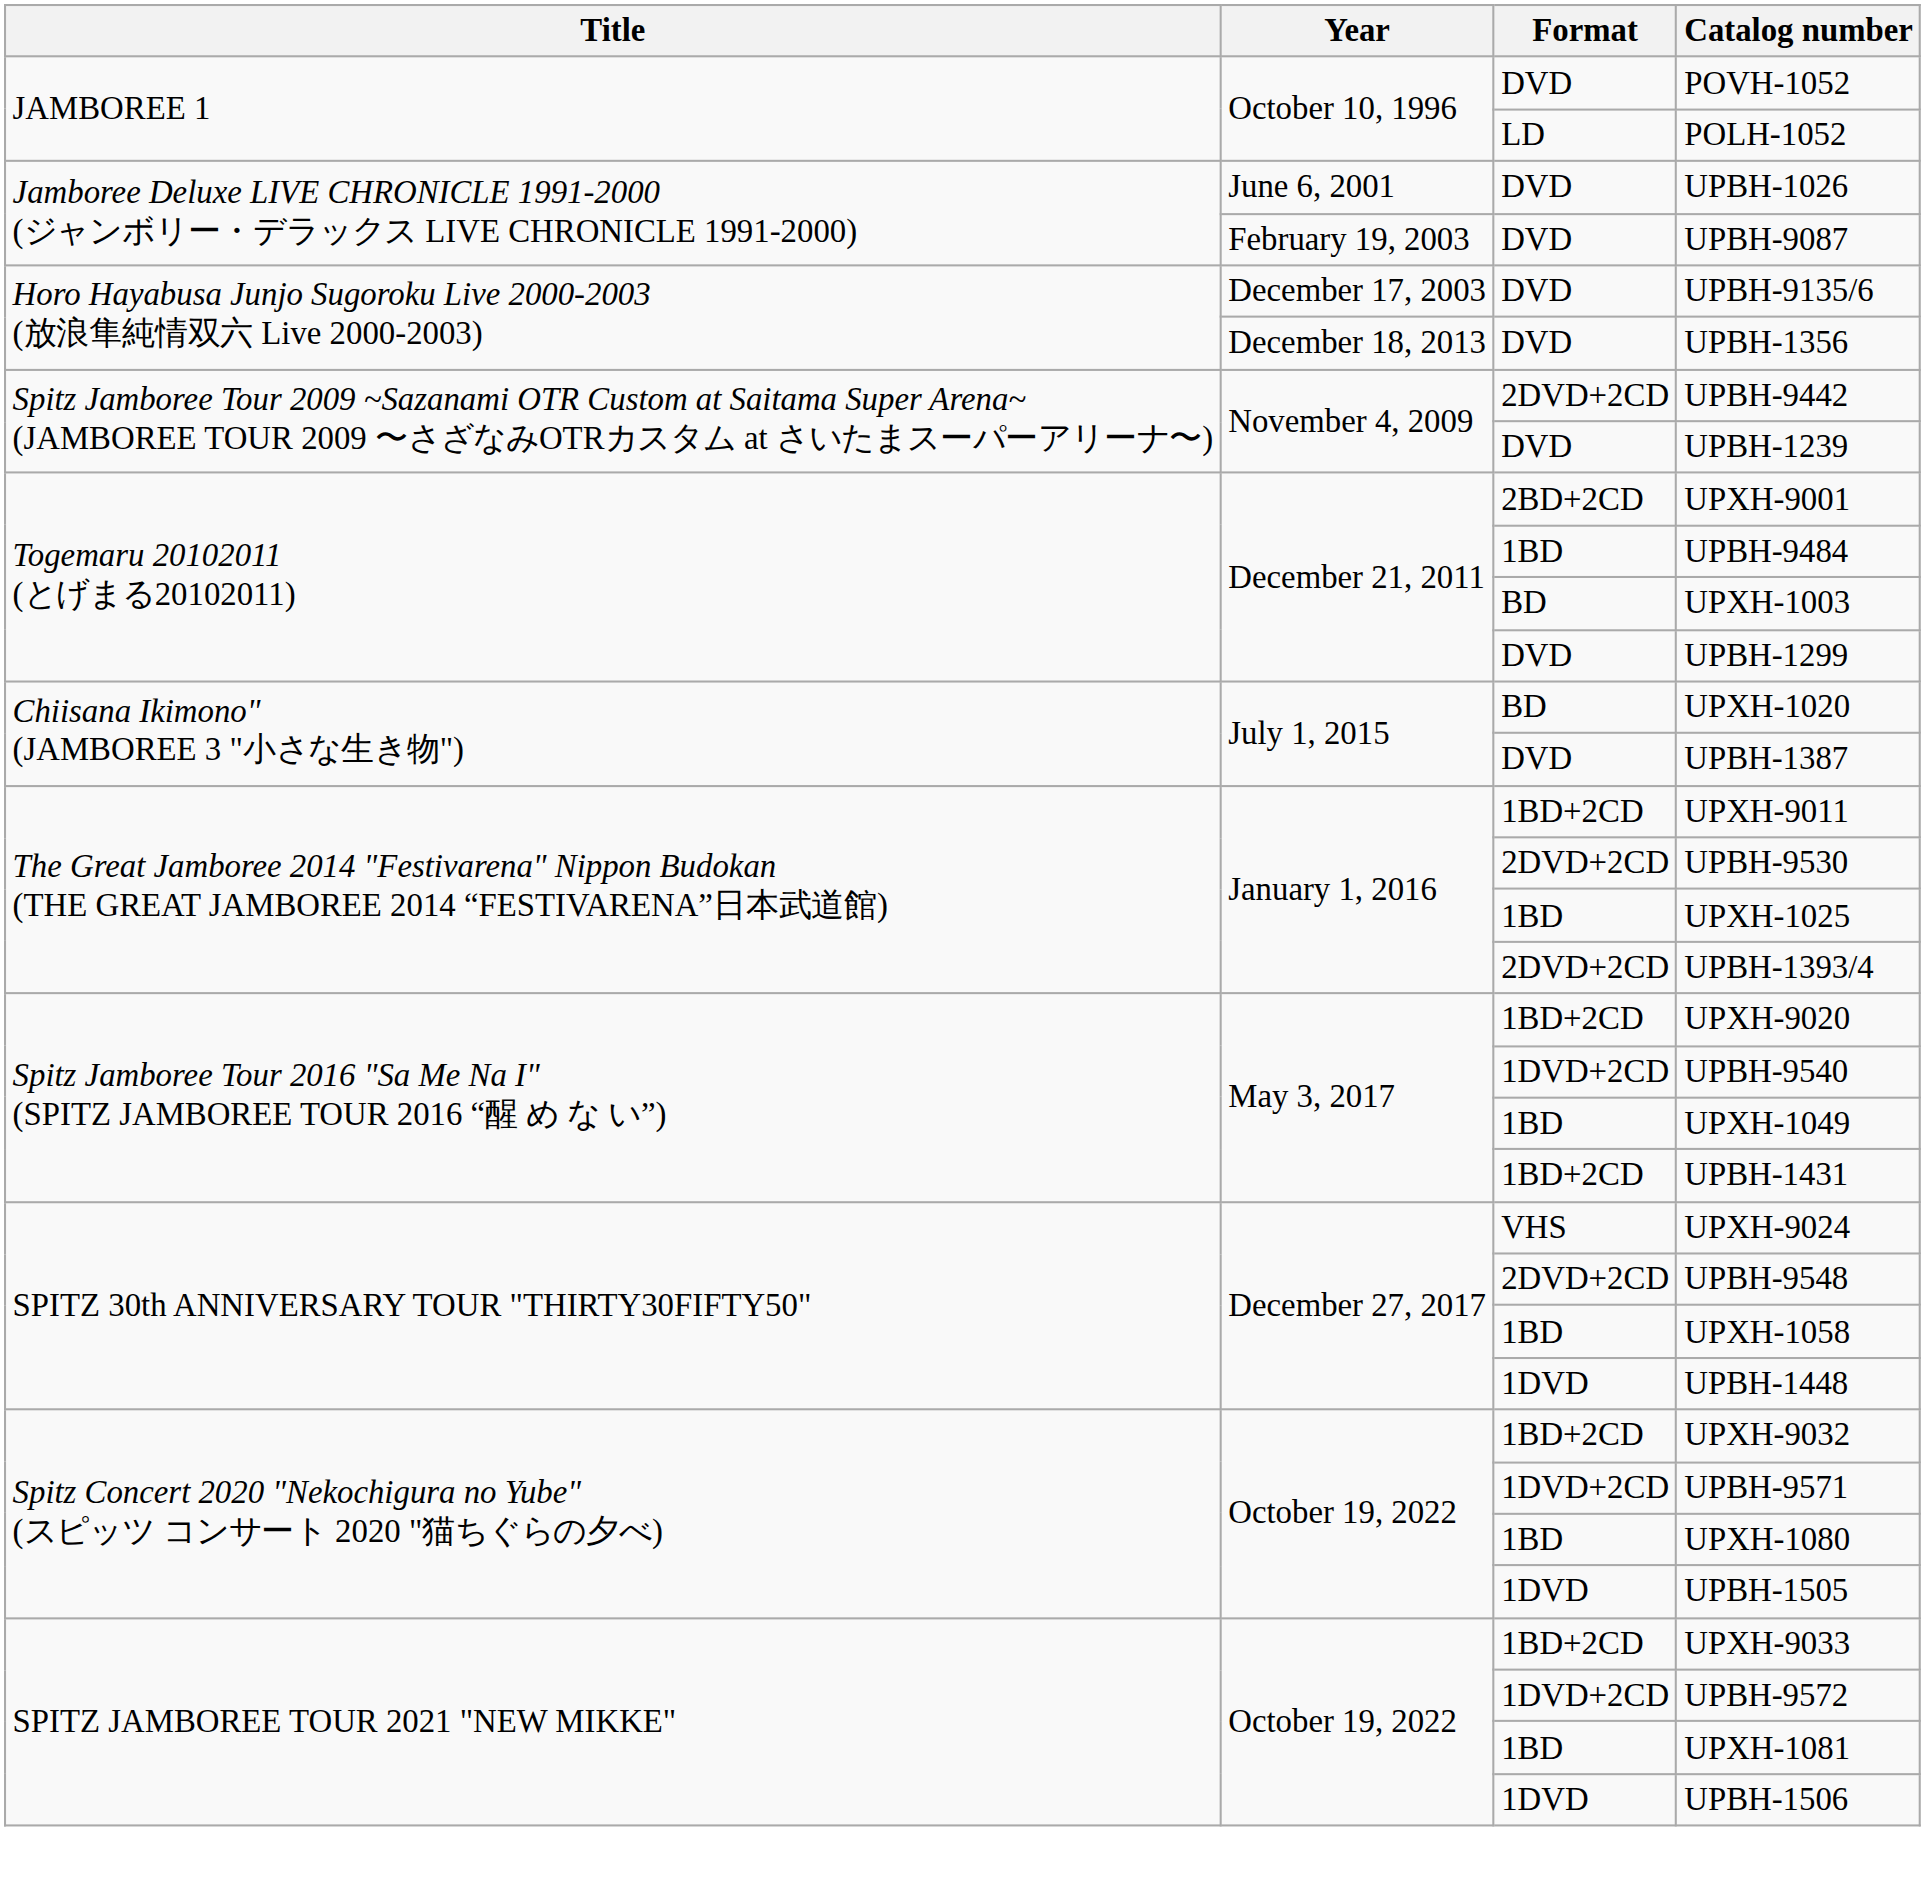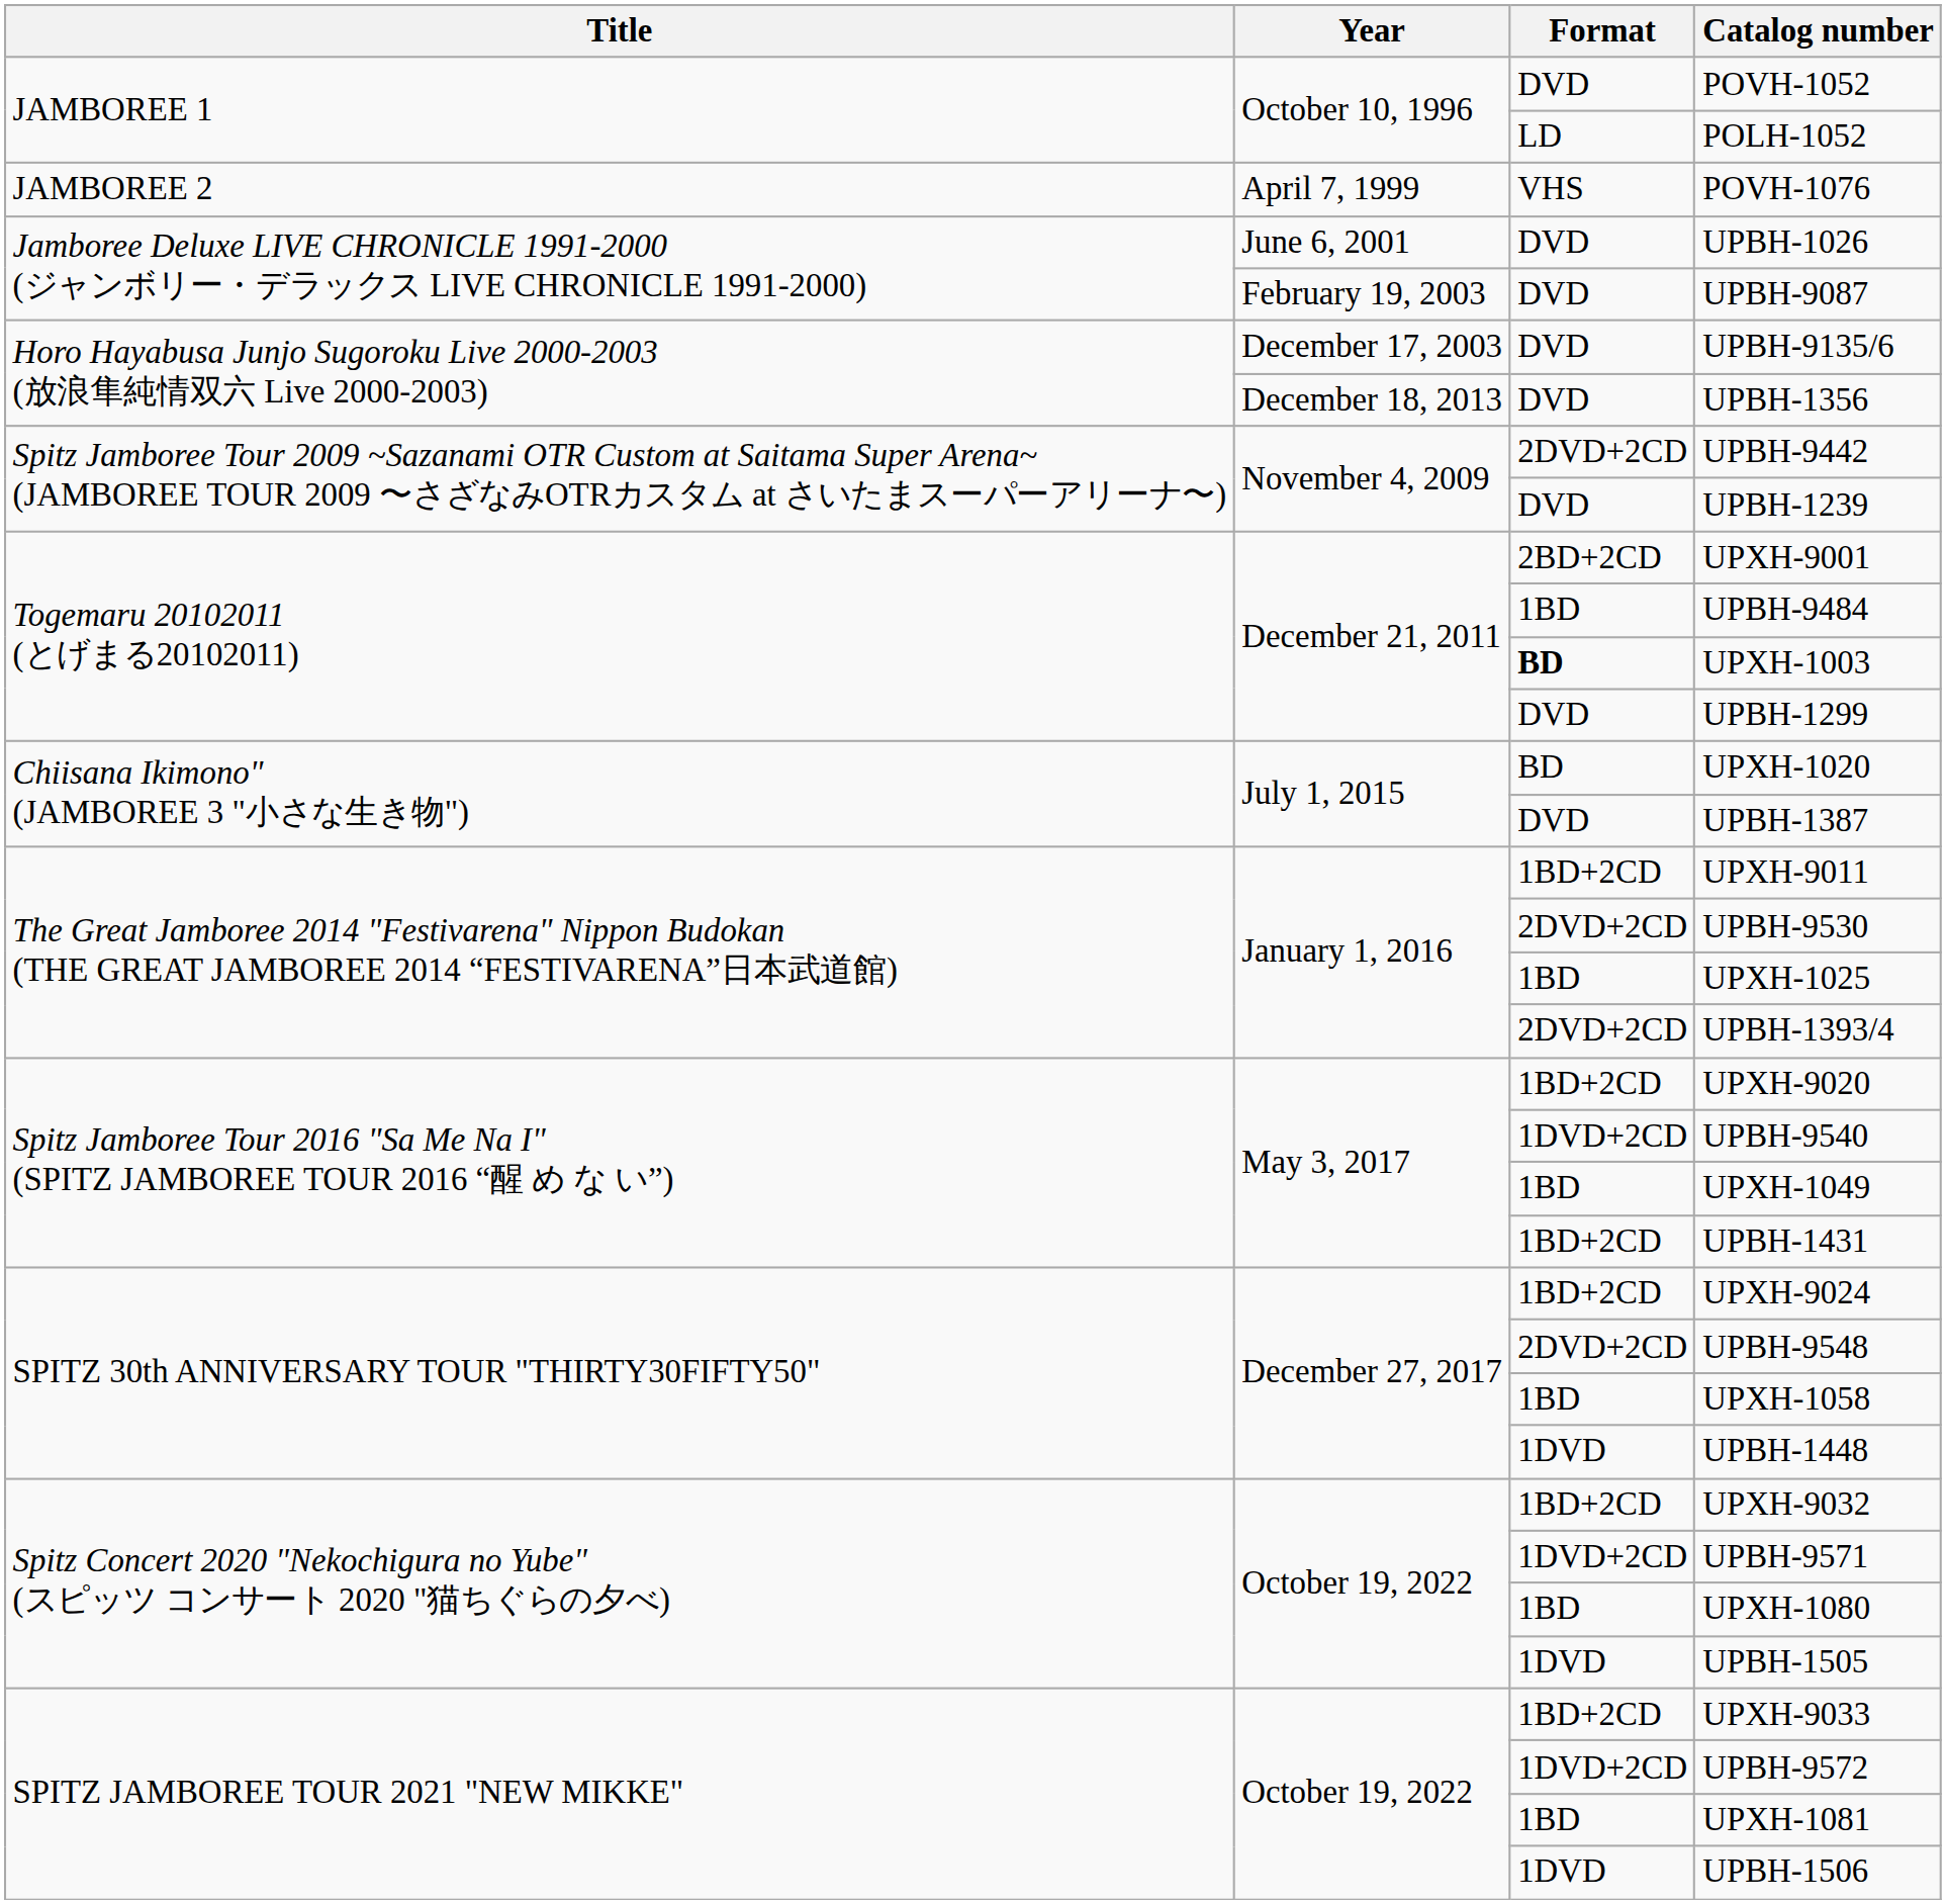 <table class="wikitable">
 <tr>
 <th>Title</th>
 <th>Year</th>
 <th>Format</th>
 <th>Catalog number</th>
 </tr>
 <tr>
 <td colspan="1" rowspan="2">JAMBOREE 1</td>
 <td colspan="1" rowspan="2">October 10, 1996</td>
 <td>DVD</td>
 <td>POVH-1052</td>
 </tr>
 <tr>
 <td>LD</td>
 <td>POLH-1052</td>
+</tr>
+<tr>
+<td>JAMBOREE 2</td>
+<td>April 7, 1999</td>
+<td>VHS</td>
+<td>POVH-1076</td>
 </tr>
 <tr>
 <td colspan="1" rowspan="2"><em>Jamboree Deluxe LIVE CHRONICLE 1991-2000</em><br>(ジャンボリー・デラックス LIVE CHRONICLE 1991-2000)</td>
 <td>June 6, 2001</td>
 <td>DVD</td>
 <td>UPBH-1026</td>
 </tr>
 <tr>
 <td>February 19, 2003</td>
 <td>DVD</td>
 <td>UPBH-9087</td>
 </tr>
 <tr>
 <td colspan="1" rowspan="2"><em>Horo Hayabusa Junjo Sugoroku Live 2000-2003</em><br>(放浪隼純情双六 Live 2000-2003)</td>
 <td>December 17, 2003</td>
 <td>DVD</td>
 <td>UPBH-9135/6</td>
 </tr>
 <tr>
 <td>December 18, 2013</td>
 <td>DVD</td>
 <td>UPBH-1356</td>
 </tr>
 <tr>
 <td colspan="1" rowspan="2"><em>Spitz Jamboree Tour 2009 ~Sazanami OTR Custom at Saitama Super Arena~</em><br>(JAMBOREE TOUR 2009 〜さざなみOTRカスタム at さいたまスーパーアリーナ〜)</td>
 <td colspan="1" rowspan="2">November 4, 2009</td>
 <td>2DVD+2CD</td>
 <td>UPBH-9442</td>
 </tr>
 <tr>
 <td>DVD</td>
 <td>UPBH-1239</td>
 </tr>
 <tr>
 <td colspan="1" rowspan="4"><em>Togemaru 20102011</em><br>(とげまる20102011)</td>
 <td colspan="1" rowspan="4">December 21, 2011</td>
 <td>2BD+2CD</td>
 <td>UPXH-9001</td>
 </tr>
 <tr>
 <td>1BD</td>
 <td>UPBH-9484</td>
 </tr>
 <tr>
-<td>BD</td>
+<td><strong>BD</strong></td>
 <td>UPXH-1003</td>
 </tr>
 <tr>
 <td>DVD</td>
 <td>UPBH-1299</td>
 </tr>
 <tr>
 <td colspan="1" rowspan="2"><em>Chiisana Ikimono"</em><br>(JAMBOREE 3 "小さな生き物")</td>
 <td colspan="1" rowspan="2">July 1, 2015</td>
 <td>BD</td>
 <td>UPXH-1020</td>
 </tr>
 <tr>
 <td>DVD</td>
 <td>UPBH-1387</td>
 </tr>
 <tr>
 <td colspan="1" rowspan="4"><em>The Great Jamboree 2014 "Festivarena" Nippon Budokan</em><br>(THE GREAT JAMBOREE 2014 “FESTIVARENA”日本武道館)</td>
 <td colspan="1" rowspan="4">January 1, 2016</td>
 <td>1BD+2CD</td>
 <td>UPXH-9011</td>
 </tr>
 <tr>
 <td>2DVD+2CD</td>
 <td>UPBH-9530</td>
 </tr>
 <tr>
 <td>1BD</td>
 <td>UPXH-1025</td>
 </tr>
 <tr>
 <td>2DVD+2CD</td>
 <td>UPBH-1393/4</td>
 </tr>
 <tr>
 <td colspan="1" rowspan="4"><em>Spitz Jamboree Tour 2016 "Sa Me Na I"</em><br>(SPITZ JAMBOREE TOUR 2016 “醒 め な い”)</td>
 <td colspan="1" rowspan="4">May 3, 2017</td>
 <td>1BD+2CD</td>
 <td>UPXH-9020</td>
 </tr>
 <tr>
 <td>1DVD+2CD</td>
 <td>UPBH-9540</td>
 </tr>
 <tr>
 <td>1BD</td>
 <td>UPXH-1049</td>
 </tr>
 <tr>
 <td>1BD+2CD</td>
 <td>UPBH-1431</td>
 </tr>
 <tr>
 <td colspan="1" rowspan="4">SPITZ 30th ANNIVERSARY TOUR "THIRTY30FIFTY50"</td>
 <td colspan="1" rowspan="4">December 27, 2017</td>
-<td>VHS</td>
+<td>1BD+2CD</td>
 <td>UPXH-9024</td>
 </tr>
 <tr>
 <td>2DVD+2CD</td>
 <td>UPBH-9548</td>
 </tr>
 <tr>
 <td>1BD</td>
 <td>UPXH-1058</td>
 </tr>
 <tr>
 <td>1DVD</td>
 <td>UPBH-1448</td>
 </tr>
 <tr>
 <td colspan="1" rowspan="4"><em>Spitz Concert 2020 "Nekochigura no Yube"</em><br>(スピッツ コンサート 2020 "猫ちぐらの夕べ)</td>
 <td colspan="1" rowspan="4">October 19, 2022</td>
 <td>1BD+2CD</td>
 <td>UPXH-9032</td>
 </tr>
 <tr>
 <td>1DVD+2CD</td>
 <td>UPBH-9571</td>
 </tr>
 <tr>
 <td>1BD</td>
 <td>UPXH-1080</td>
 </tr>
 <tr>
 <td>1DVD</td>
 <td>UPBH-1505</td>
 </tr>
 <tr>
 <td colspan="1" rowspan="4">SPITZ JAMBOREE TOUR 2021 "NEW MIKKE"</td>
 <td colspan="1" rowspan="4">October 19, 2022</td>
 <td>1BD+2CD</td>
 <td>UPXH-9033</td>
 </tr>
 <tr>
 <td>1DVD+2CD</td>
 <td>UPBH-9572</td>
 </tr>
 <tr>
 <td>1BD</td>
 <td>UPXH-1081</td>
 </tr>
 <tr>
 <td>1DVD</td>
 <td>UPBH-1506</td>
 </tr>
 </table>
